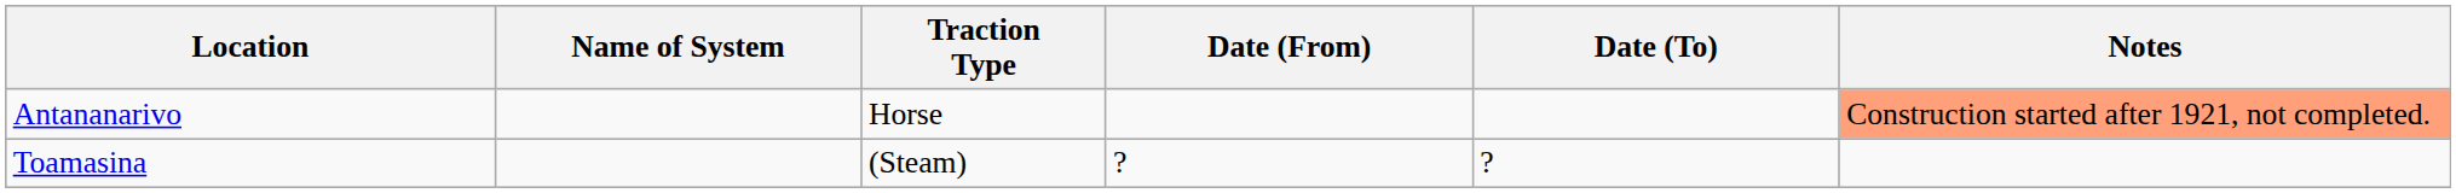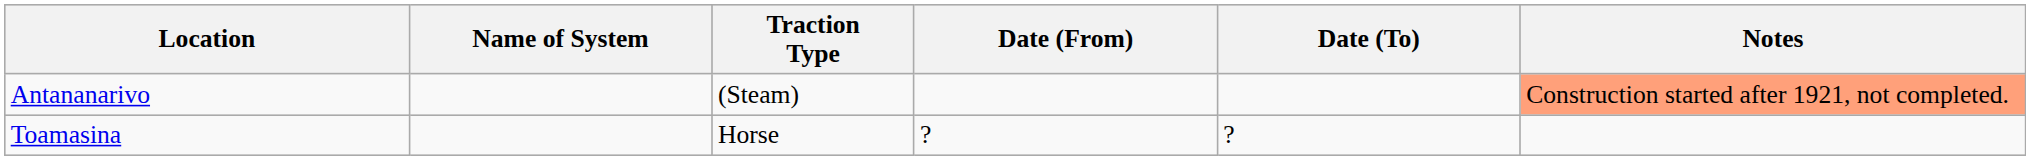 <table class="wikitable" style="width:100%;">
 <tr>
 <th style="width:20%;">Location</th>
 <th style="width:15%;">Name of System</th>
 <th style="width:10%;">Traction<br>Type</th>
 <th style="width:15%;">Date (From)</th>
 <th style="width:15%;">Date (To)</th>
 <th style="width:25%;">Notes</th>
 </tr>
 <tr>
 <td><a href='#'>Antananarivo</a></td>
 <td> </td>
-<td>Horse</td>
+<td>(Steam)</td>
 <td> </td>
 <td> </td>
 <td style="background: lightsalmon;">Construction started after 1921, not completed.</td>
 </tr>
 <tr>
 <td><a href='#'>Toamasina</a></td>
 <td> </td>
-<td>(Steam)</td>
+<td>Horse</td>
 <td>?</td>
 <td>?</td>
 <td> </td>
 </tr>
 </table>
